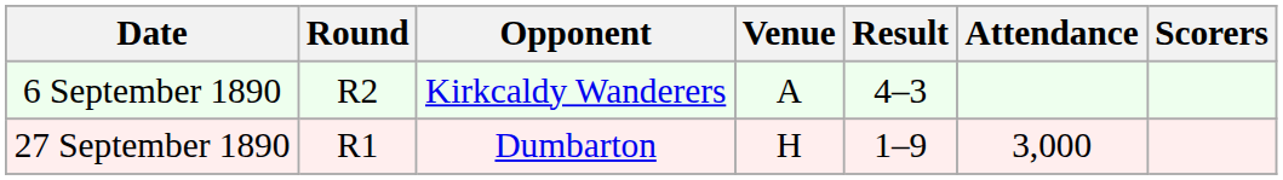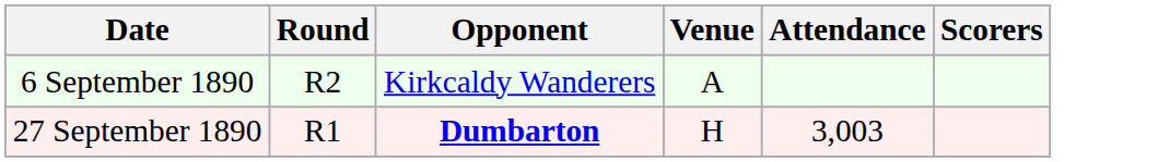 <table class="wikitable sortable" style="font-size:100%; text-align:center">
 <tr>
 <th>Date</th>
 <th>Round</th>
 <th>Opponent</th>
 <th>Venue</th>
-<th>Result</th>
 <th>Attendance</th>
 <th>Scorers</th>
 </tr>
 <tr bgcolor = "#eeffee">
 <td>6 September 1890</td>
 <td>R2</td>
 <td><a href='#'>Kirkcaldy Wanderers</a></td>
 <td>A</td>
-<td>4–3</td>
 <td></td>
 <td></td>
 </tr>
 <tr bgcolor = "#ffeeee">
 <td>27 September 1890</td>
 <td>R1</td>
-<td><a href='#'>Dumbarton</a></td>
+<td><strong><a href='#'>Dumbarton</a></strong></td>
 <td>H</td>
-<td>1–9</td>
-<td>3,000</td>
+<td>3,003</td>
 <td></td>
 </tr>
 </table>
